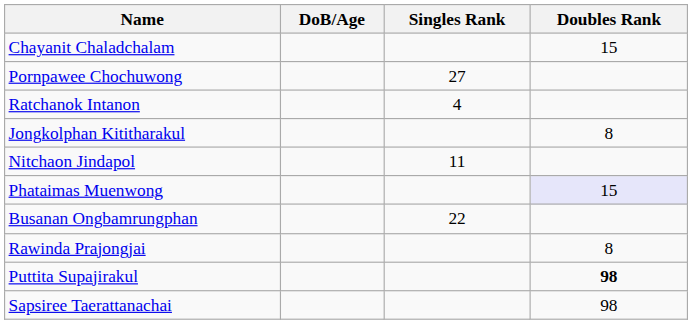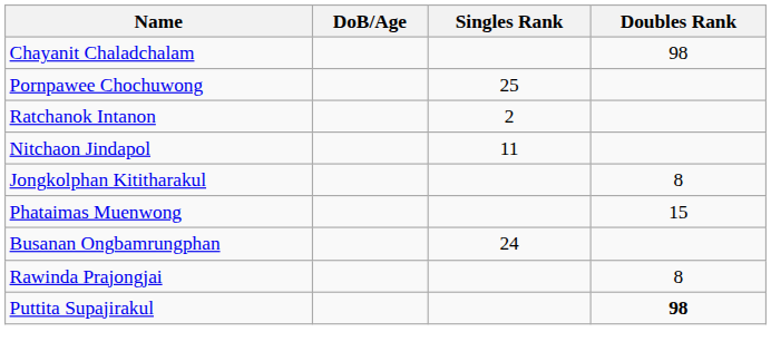 <table class="wikitable"  style="width:600px; font-size:95%;">
 <tr>
 <th align="left">Name</th>
 <th align="left">DoB/Age</th>
 <th align="left">Singles Rank</th>
 <th align="left">Doubles Rank</th>
 </tr>
 <tr>
 <td><a href='#'>Chayanit Chaladchalam</a></td>
 <td></td>
 <td align="center"></td>
-<td align="center">15</td>
+<td align="center">98</td>
 </tr>
 <tr>
 <td><a href='#'>Pornpawee Chochuwong</a></td>
 <td></td>
-<td align="center">27</td>
+<td align="center">25</td>
 <td align="center"></td>
 </tr>
 <tr>
 <td><a href='#'>Ratchanok Intanon</a></td>
 <td></td>
-<td align="center">4</td>
+<td align="center">2</td>
+<td align="center"></td>
+</tr>
+<tr>
+<td><a href='#'>Nitchaon Jindapol</a></td>
+<td></td>
+<td align="center">11</td>
 <td align="center"></td>
 </tr>
 <tr>
 <td><a href='#'>Jongkolphan Kititharakul</a></td>
 <td></td>
 <td align="center"></td>
 <td align="center">8</td>
 </tr>
 <tr>
-<td><a href='#'>Nitchaon Jindapol</a></td>
-<td></td>
-<td align="center">11</td>
-<td align="center"></td>
-</tr>
-<tr>
 <td><a href='#'>Phataimas Muenwong</a></td>
 <td></td>
 <td align="center"></td>
-<td align="center" style="background: lavender;">15</td>
+<td align="center">15</td>
 </tr>
 <tr>
 <td><a href='#'>Busanan Ongbamrungphan</a></td>
 <td></td>
-<td align="center">22</td>
+<td align="center">24</td>
 <td align="center"></td>
 </tr>
 <tr>
 <td><a href='#'>Rawinda Prajongjai</a></td>
 <td></td>
 <td align="center"></td>
 <td align="center">8</td>
 </tr>
 <tr>
 <td><a href='#'>Puttita Supajirakul</a></td>
 <td></td>
 <td align="center"></td>
 <td align="center"><strong>98</strong></td>
 </tr>
-<tr>
-<td><a href='#'>Sapsiree Taerattanachai</a></td>
-<td></td>
-<td align="center"></td>
-<td align="center">98</td>
-</tr>
 </table>
